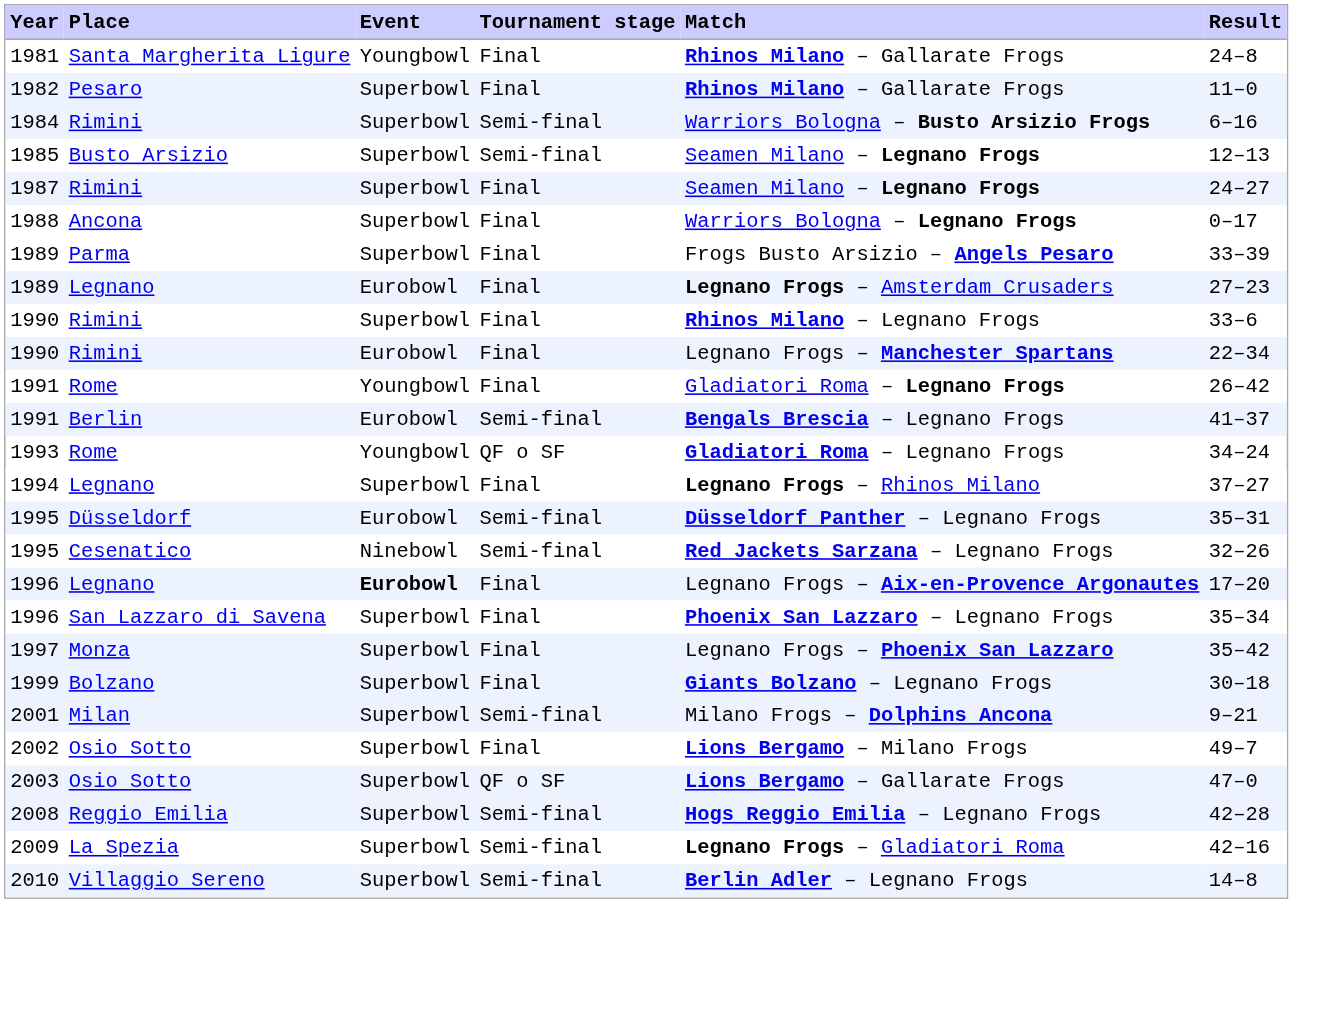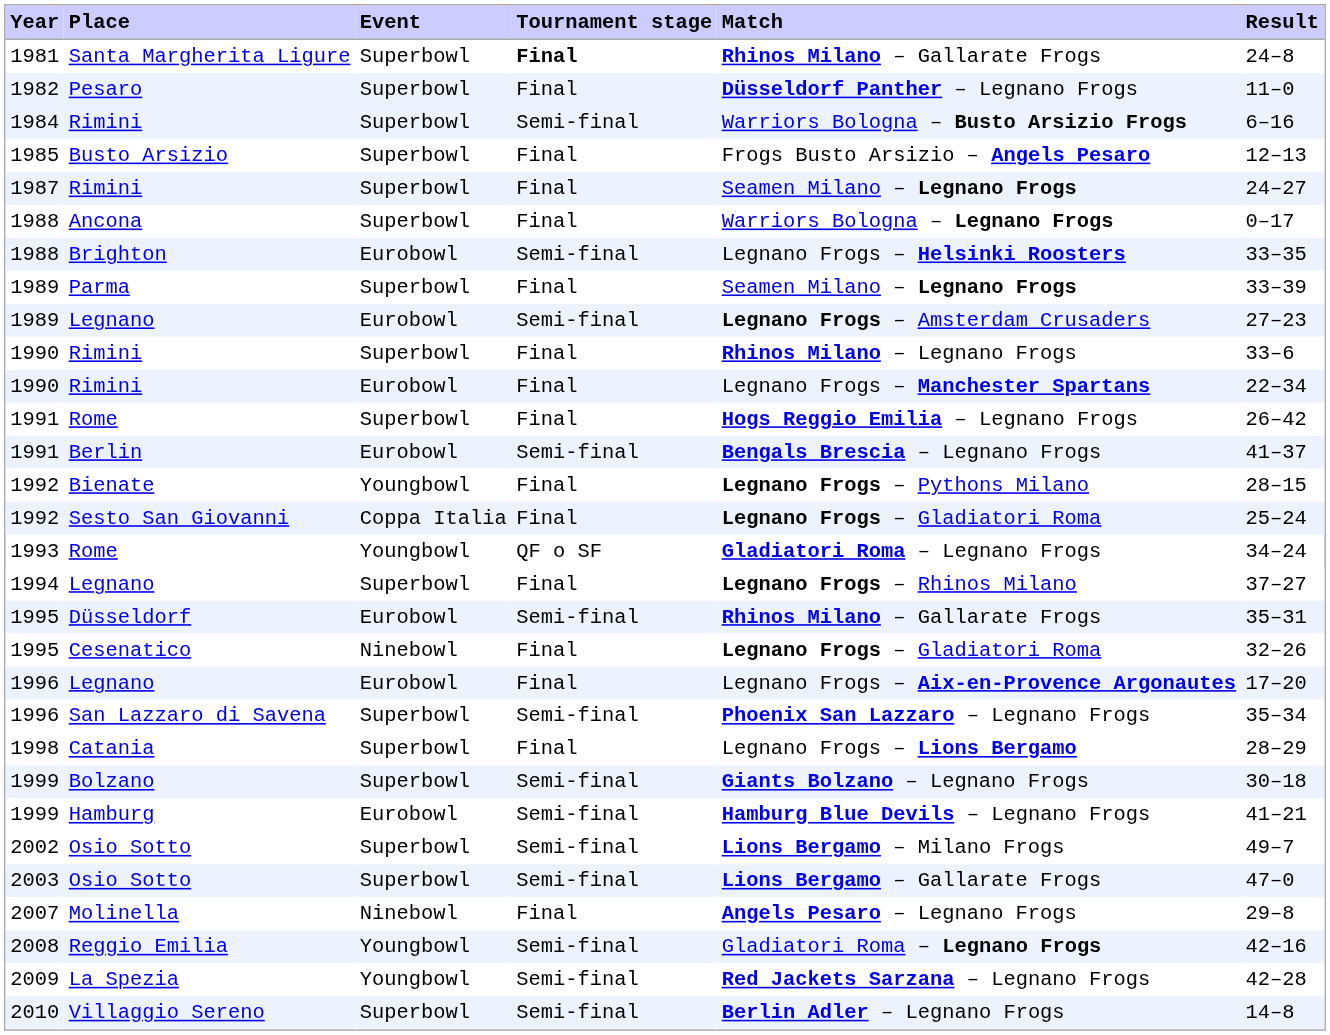 <table border=0 cellspacing=0 cellpadding=3 style="border: 1px solid #aaaaaa;">
 <tr bgcolor=#ccccff>
 <td style="border-bottom: 1px solid #aaaaaa;"><strong>Year</strong></td>
 <td style="border-bottom: 1px solid #aaaaaa;"><strong>Place</strong></td>
 <td style="border-bottom: 1px solid #aaaaaa;"><strong>Event</strong></td>
 <td style="border-bottom: 1px solid #aaaaaa;"><strong>Tournament stage</strong></td>
 <td style="border-bottom: 1px solid #aaaaaa;"><strong>Match</strong></td>
 <td style="border-bottom: 1px solid #aaaaaa;"><strong>Result</strong></td>
 </tr>
 <tr bgcolor=#ffffff>
 <td>1981</td>
 <td><a href='#'>Santa Margherita Ligure</a></td>
-<td>Youngbowl</td>
-<td>Final</td>
+<td>Superbowl</td>
+<td><strong>Final</strong></td>
 <td><strong><a href='#'>Rhinos Milano</a></strong> – Gallarate Frogs</td>
 <td>24–8</td>
 </tr>
 <tr bgcolor=#edf3fe>
 <td>1982</td>
 <td><a href='#'>Pesaro</a></td>
 <td>Superbowl</td>
 <td>Final</td>
-<td><strong><a href='#'>Rhinos Milano</a></strong> – Gallarate Frogs</td>
+<td><strong><a href='#'>Düsseldorf Panther</a></strong> – Legnano Frogs</td>
 <td>11–0</td>
 </tr>
 <tr bgcolor=#edf3fe>
 <td>1984</td>
 <td><a href='#'>Rimini</a></td>
 <td>Superbowl</td>
 <td>Semi-final</td>
 <td><a href='#'>Warriors Bologna</a> – <strong>Busto Arsizio Frogs</strong></td>
 <td>6–16</td>
 </tr>
 <tr bgcolor=#ffffff>
 <td>1985</td>
 <td><a href='#'>Busto Arsizio</a></td>
 <td>Superbowl</td>
-<td>Semi-final</td>
-<td><a href='#'>Seamen Milano</a> – <strong>Legnano Frogs</strong></td>
+<td>Final</td>
+<td>Frogs Busto Arsizio – <strong> <a href='#'>Angels Pesaro</a> </strong></td>
 <td>12–13</td>
 </tr>
 <tr bgcolor=#edf3fe>
 <td>1987</td>
 <td><a href='#'>Rimini</a></td>
 <td>Superbowl</td>
 <td>Final</td>
 <td><a href='#'>Seamen Milano</a> – <strong>Legnano Frogs</strong></td>
 <td>24–27</td>
 </tr>
 <tr bgcolor=#ffffff>
 <td>1988</td>
 <td><a href='#'>Ancona</a></td>
 <td>Superbowl</td>
 <td>Final</td>
 <td><a href='#'>Warriors Bologna</a> – <strong>Legnano Frogs</strong></td>
 <td>0–17</td>
 </tr>
+<tr bgcolor=#edf3fe>
+<td>1988</td>
+<td><a href='#'>Brighton</a></td>
+<td>Eurobowl</td>
+<td>Semi-final</td>
+<td>Legnano Frogs – <strong><a href='#'>Helsinki Roosters</a></strong></td>
+<td>33–35</td>
+</tr>
 <tr bgcolor=#ffffff>
 <td>1989</td>
 <td><a href='#'>Parma</a></td>
 <td>Superbowl</td>
 <td>Final</td>
-<td>Frogs Busto Arsizio – <strong> <a href='#'>Angels Pesaro</a> </strong></td>
+<td><a href='#'>Seamen Milano</a> – <strong>Legnano Frogs</strong></td>
 <td>33–39</td>
 </tr>
 <tr bgcolor=#edf3fe>
 <td>1989</td>
 <td><a href='#'>Legnano</a></td>
 <td>Eurobowl</td>
-<td>Final</td>
+<td>Semi-final</td>
 <td><strong>Legnano Frogs</strong> – <a href='#'>Amsterdam Crusaders</a></td>
 <td>27–23</td>
 </tr>
 <tr bgcolor=#ffffff>
 <td>1990</td>
 <td><a href='#'>Rimini</a></td>
 <td>Superbowl</td>
 <td>Final</td>
 <td><strong><a href='#'>Rhinos Milano</a></strong> – Legnano Frogs</td>
 <td>33–6</td>
 </tr>
 <tr bgcolor=#edf3fe>
 <td>1990</td>
 <td><a href='#'>Rimini</a></td>
 <td>Eurobowl</td>
 <td>Final</td>
 <td>Legnano Frogs – <strong><a href='#'>Manchester Spartans</a></strong></td>
 <td>22–34</td>
 </tr>
 <tr bgcolor=#ffffff>
 <td>1991</td>
 <td><a href='#'>Rome</a></td>
-<td>Youngbowl</td>
+<td>Superbowl</td>
 <td>Final</td>
-<td><a href='#'>Gladiatori Roma</a> – <strong>Legnano Frogs</strong></td>
+<td><strong><a href='#'>Hogs Reggio Emilia</a></strong> – Legnano Frogs</td>
 <td>26–42</td>
 </tr>
 <tr bgcolor=#edf3fe>
 <td>1991</td>
 <td><a href='#'>Berlin</a></td>
 <td>Eurobowl</td>
 <td>Semi-final</td>
 <td><strong><a href='#'>Bengals Brescia</a></strong> – Legnano Frogs</td>
 <td>41–37</td>
+</tr>
+<tr bgcolor=#ffffff>
+<td>1992</td>
+<td><a href='#'>Bienate</a></td>
+<td>Youngbowl</td>
+<td>Final</td>
+<td><strong>Legnano Frogs</strong> – <a href='#'>Pythons Milano</a></td>
+<td>28–15</td>
+</tr>
+<tr bgcolor=#edf3fe>
+<td>1992</td>
+<td><a href='#'>Sesto San Giovanni</a></td>
+<td>Coppa Italia</td>
+<td>Final</td>
+<td><strong>Legnano Frogs</strong> – <a href='#'>Gladiatori Roma</a></td>
+<td>25–24</td>
 </tr>
 <tr>
 <td>1993</td>
 <td><a href='#'>Rome</a></td>
 <td>Youngbowl</td>
 <td>QF o SF</td>
 <td><strong><a href='#'>Gladiatori Roma</a></strong>  – Legnano Frogs</td>
 <td>34–24</td>
 </tr>
 <tr bgcolor=#ffffff>
 <td>1994</td>
 <td><a href='#'>Legnano</a></td>
 <td>Superbowl</td>
 <td>Final</td>
 <td><strong>Legnano Frogs</strong> – <a href='#'>Rhinos Milano</a></td>
 <td>37–27</td>
 </tr>
 <tr bgcolor=#edf3fe>
 <td>1995</td>
 <td><a href='#'>Düsseldorf</a></td>
 <td>Eurobowl</td>
 <td>Semi-final</td>
-<td><strong><a href='#'>Düsseldorf Panther</a></strong> – Legnano Frogs</td>
+<td><strong><a href='#'>Rhinos Milano</a></strong> – Gallarate Frogs</td>
 <td>35–31</td>
 </tr>
 <tr bgcolor=#ffffff>
 <td>1995</td>
 <td><a href='#'>Cesenatico</a></td>
 <td>Ninebowl</td>
-<td>Semi-final</td>
-<td><strong><a href='#'>Red Jackets Sarzana</a></strong> – Legnano Frogs</td>
+<td>Final</td>
+<td><strong>Legnano Frogs</strong> – <a href='#'>Gladiatori Roma</a></td>
 <td>32–26</td>
 </tr>
 <tr bgcolor=#edf3fe>
 <td>1996</td>
 <td><a href='#'>Legnano</a></td>
-<td><strong>Eurobowl</strong></td>
+<td>Eurobowl</td>
 <td>Final</td>
 <td>Legnano Frogs – <strong><a href='#'>Aix-en-Provence Argonautes</a></strong></td>
 <td>17–20</td>
 </tr>
 <tr bgcolor=#ffffff>
 <td>1996</td>
 <td><a href='#'>San Lazzaro di Savena</a></td>
 <td>Superbowl</td>
-<td>Final</td>
+<td>Semi-final</td>
 <td><strong><a href='#'>Phoenix San Lazzaro</a></strong> –  Legnano Frogs</td>
 <td>35–34</td>
 </tr>
-<tr bgcolor=#edf3fe>
-<td>1997</td>
-<td><a href='#'>Monza</a></td>
+<tr bgcolor=#ffffff>
+<td>1998</td>
+<td><a href='#'>Catania</a></td>
 <td>Superbowl</td>
 <td>Final</td>
-<td>Legnano Frogs – <strong><a href='#'>Phoenix San Lazzaro</a></strong></td>
-<td>35–42</td>
+<td>Legnano Frogs – <strong><a href='#'>Lions Bergamo</a></strong></td>
+<td>28–29</td>
 </tr>
 <tr bgcolor=#edf3fe>
 <td>1999</td>
 <td><a href='#'>Bolzano</a></td>
 <td>Superbowl</td>
-<td>Final</td>
+<td>Semi-final</td>
 <td><strong><a href='#'>Giants Bolzano</a></strong> – Legnano Frogs</td>
 <td>30–18</td>
 </tr>
-<tr bgcolor=#edf3fe>
-<td>2001</td>
-<td><a href='#'>Milan</a></td>
-<td>Superbowl</td>
+<tr bgcolor=#ffffff>
+<td>1999</td>
+<td><a href='#'>Hamburg</a></td>
+<td>Eurobowl</td>
 <td>Semi-final</td>
-<td>Milano Frogs – <strong><a href='#'>Dolphins Ancona</a></strong></td>
-<td>9–21</td>
+<td><strong><a href='#'>Hamburg Blue Devils</a></strong> – Legnano Frogs</td>
+<td>41–21</td>
 </tr>
 <tr bgcolor=#ffffff>
 <td>2002</td>
 <td><a href='#'>Osio Sotto</a></td>
 <td>Superbowl</td>
-<td>Final</td>
+<td>Semi-final</td>
 <td><strong><a href='#'>Lions Bergamo</a></strong> – Milano Frogs</td>
 <td>49–7</td>
 </tr>
 <tr bgcolor=#edf3fe>
 <td>2003</td>
 <td><a href='#'>Osio Sotto</a></td>
 <td>Superbowl</td>
-<td>QF o SF</td>
+<td>Semi-final</td>
 <td><strong><a href='#'>Lions Bergamo</a></strong> – Gallarate Frogs</td>
 <td>47–0</td>
+</tr>
+<tr bgcolor=#ffffff>
+<td>2007</td>
+<td><a href='#'>Molinella</a></td>
+<td>Ninebowl</td>
+<td>Final</td>
+<td><strong><a href='#'>Angels Pesaro</a></strong> – Legnano Frogs</td>
+<td>29–8</td>
 </tr>
 <tr bgcolor=#edf3fe>
 <td>2008</td>
 <td><a href='#'>Reggio Emilia</a></td>
-<td>Superbowl</td>
+<td>Youngbowl</td>
 <td>Semi-final</td>
-<td><strong><a href='#'>Hogs Reggio Emilia</a></strong> – Legnano Frogs</td>
-<td>42–28</td>
+<td><a href='#'>Gladiatori Roma</a> – <strong>Legnano Frogs</strong></td>
+<td>42–16</td>
 </tr>
 <tr bgcolor=#ffffff>
 <td>2009</td>
 <td><a href='#'>La Spezia</a></td>
-<td>Superbowl</td>
+<td>Youngbowl</td>
 <td>Semi-final</td>
-<td><strong>Legnano Frogs</strong> – <a href='#'>Gladiatori Roma</a></td>
-<td>42–16</td>
+<td><strong><a href='#'>Red Jackets Sarzana</a></strong> – Legnano Frogs</td>
+<td>42–28</td>
 </tr>
 <tr bgcolor=#edf3fe>
 <td>2010</td>
 <td><a href='#'>Villaggio Sereno</a></td>
 <td>Superbowl</td>
 <td>Semi-final</td>
 <td><strong><a href='#'>Berlin Adler</a></strong> – Legnano Frogs</td>
 <td>14–8</td>
 </tr>
 </table>
